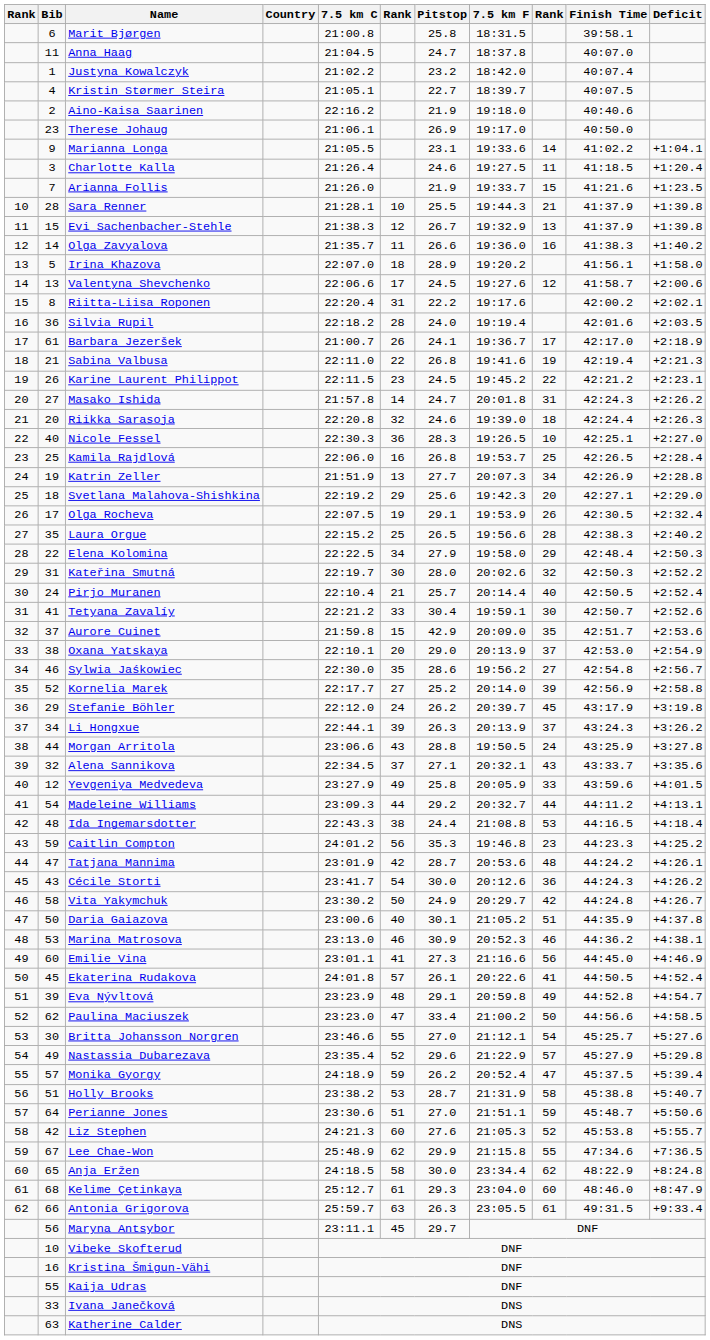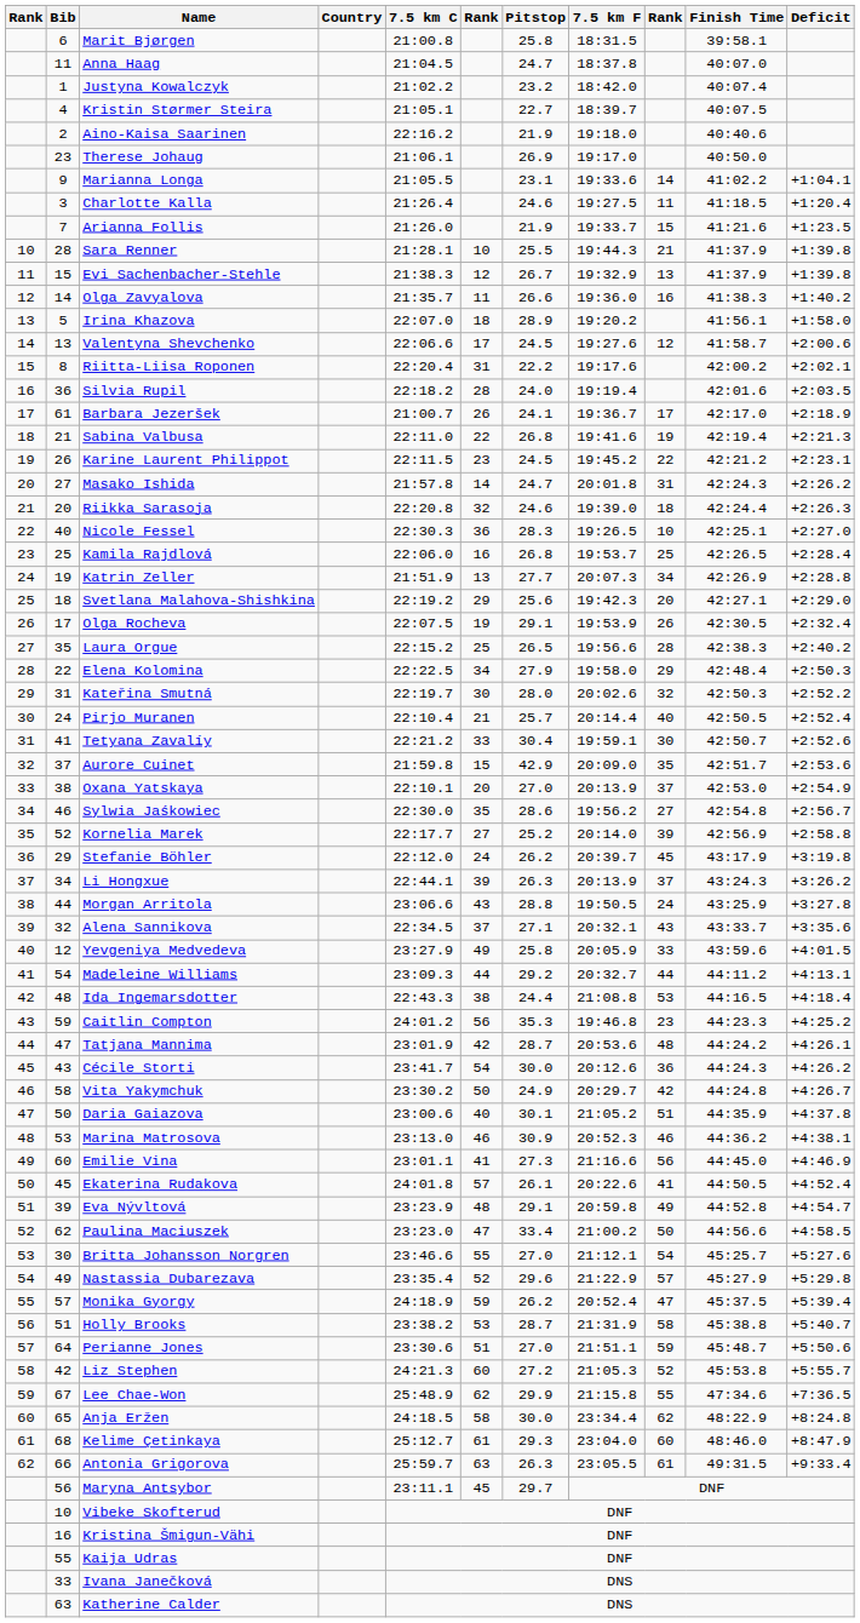 <table class="wikitable sortable" style="text-align:center">
 <tr>
 <th>Rank</th>
 <th>Bib</th>
 <th>Name</th>
 <th>Country</th>
 <th>7.5 km C</th>
 <th>Rank</th>
 <th>Pitstop</th>
 <th>7.5 km F</th>
 <th>Rank</th>
 <th>Finish Time</th>
 <th>Deficit</th>
 </tr>
 <tr>
 <td></td>
 <td>6</td>
 <td align="left"><a href='#'>Marit Bjørgen</a></td>
 <td align="left"></td>
 <td>21:00.8</td>
 <td></td>
 <td>25.8</td>
 <td>18:31.5</td>
 <td></td>
 <td>39:58.1</td>
 <td></td>
 </tr>
 <tr>
 <td></td>
 <td>11</td>
 <td align="left"><a href='#'>Anna Haag</a></td>
 <td align="left"></td>
 <td>21:04.5</td>
 <td></td>
 <td>24.7</td>
 <td>18:37.8</td>
 <td></td>
 <td>40:07.0</td>
 <td></td>
 </tr>
 <tr>
 <td></td>
 <td>1</td>
 <td align="left"><a href='#'>Justyna Kowalczyk</a></td>
 <td align="left"></td>
 <td>21:02.2</td>
 <td></td>
 <td>23.2</td>
 <td>18:42.0</td>
 <td></td>
 <td>40:07.4</td>
 <td></td>
 </tr>
 <tr>
 <td></td>
 <td>4</td>
 <td align="left"><a href='#'>Kristin Størmer Steira</a></td>
 <td align="left"></td>
 <td>21:05.1</td>
 <td></td>
 <td>22.7</td>
 <td>18:39.7</td>
 <td></td>
 <td>40:07.5</td>
 <td></td>
 </tr>
 <tr>
 <td></td>
 <td>2</td>
 <td align="left"><a href='#'>Aino-Kaisa Saarinen</a></td>
 <td align="left"></td>
 <td>22:16.2</td>
 <td></td>
 <td>21.9</td>
 <td>19:18.0</td>
 <td></td>
 <td>40:40.6</td>
 <td></td>
 </tr>
 <tr>
 <td></td>
 <td>23</td>
 <td align="left"><a href='#'>Therese Johaug</a></td>
 <td align="left"></td>
 <td>21:06.1</td>
 <td></td>
 <td>26.9</td>
 <td>19:17.0</td>
 <td></td>
 <td>40:50.0</td>
 <td></td>
 </tr>
 <tr>
 <td></td>
 <td>9</td>
 <td align="left"><a href='#'>Marianna Longa</a></td>
 <td align="left"></td>
 <td>21:05.5</td>
 <td></td>
 <td>23.1</td>
 <td>19:33.6</td>
 <td>14</td>
 <td>41:02.2</td>
 <td>+1:04.1</td>
 </tr>
 <tr>
 <td></td>
 <td>3</td>
 <td align="left"><a href='#'>Charlotte Kalla</a></td>
 <td align="left"></td>
 <td>21:26.4</td>
 <td></td>
 <td>24.6</td>
 <td>19:27.5</td>
 <td>11</td>
 <td>41:18.5</td>
 <td>+1:20.4</td>
 </tr>
 <tr>
 <td></td>
 <td>7</td>
 <td align="left"><a href='#'>Arianna Follis</a></td>
 <td align="left"></td>
 <td>21:26.0</td>
 <td></td>
 <td>21.9</td>
 <td>19:33.7</td>
 <td>15</td>
 <td>41:21.6</td>
 <td>+1:23.5</td>
 </tr>
 <tr>
 <td>10</td>
 <td>28</td>
 <td align="left"><a href='#'>Sara Renner</a></td>
 <td align="left"></td>
 <td>21:28.1</td>
 <td>10</td>
 <td>25.5</td>
 <td>19:44.3</td>
 <td>21</td>
 <td>41:37.9</td>
 <td>+1:39.8</td>
 </tr>
 <tr>
 <td>11</td>
 <td>15</td>
 <td align="left"><a href='#'>Evi Sachenbacher-Stehle</a></td>
 <td align="left"></td>
 <td>21:38.3</td>
 <td>12</td>
 <td>26.7</td>
 <td>19:32.9</td>
 <td>13</td>
 <td>41:37.9</td>
 <td>+1:39.8</td>
 </tr>
 <tr>
 <td>12</td>
 <td>14</td>
 <td align="left"><a href='#'>Olga Zavyalova</a></td>
 <td align="left"></td>
 <td>21:35.7</td>
 <td>11</td>
 <td>26.6</td>
 <td>19:36.0</td>
 <td>16</td>
 <td>41:38.3</td>
 <td>+1:40.2</td>
 </tr>
 <tr>
 <td>13</td>
 <td>5</td>
 <td align="left"><a href='#'>Irina Khazova</a></td>
 <td align="left"></td>
 <td>22:07.0</td>
 <td>18</td>
 <td>28.9</td>
 <td>19:20.2</td>
 <td></td>
 <td>41:56.1</td>
 <td>+1:58.0</td>
 </tr>
 <tr>
 <td>14</td>
 <td>13</td>
 <td align="left"><a href='#'>Valentyna Shevchenko</a></td>
 <td align="left"></td>
 <td>22:06.6</td>
 <td>17</td>
 <td>24.5</td>
 <td>19:27.6</td>
 <td>12</td>
 <td>41:58.7</td>
 <td>+2:00.6</td>
 </tr>
 <tr>
 <td>15</td>
 <td>8</td>
 <td align="left"><a href='#'>Riitta-Liisa Roponen</a></td>
 <td align="left"></td>
 <td>22:20.4</td>
 <td>31</td>
 <td>22.2</td>
 <td>19:17.6</td>
 <td></td>
 <td>42:00.2</td>
 <td>+2:02.1</td>
 </tr>
 <tr>
 <td>16</td>
 <td>36</td>
 <td align="left"><a href='#'>Silvia Rupil</a></td>
 <td align="left"></td>
 <td>22:18.2</td>
 <td>28</td>
 <td>24.0</td>
 <td>19:19.4</td>
 <td></td>
 <td>42:01.6</td>
 <td>+2:03.5</td>
 </tr>
 <tr>
 <td>17</td>
 <td>61</td>
 <td align="left"><a href='#'>Barbara Jezeršek</a></td>
 <td align="left"></td>
 <td>21:00.7</td>
 <td>26</td>
 <td>24.1</td>
 <td>19:36.7</td>
 <td>17</td>
 <td>42:17.0</td>
 <td>+2:18.9</td>
 </tr>
 <tr>
 <td>18</td>
 <td>21</td>
 <td align="left"><a href='#'>Sabina Valbusa</a></td>
 <td align="left"></td>
 <td>22:11.0</td>
 <td>22</td>
 <td>26.8</td>
 <td>19:41.6</td>
 <td>19</td>
 <td>42:19.4</td>
 <td>+2:21.3</td>
 </tr>
 <tr>
 <td>19</td>
 <td>26</td>
 <td align="left"><a href='#'>Karine Laurent Philippot</a></td>
 <td align="left"></td>
 <td>22:11.5</td>
 <td>23</td>
 <td>24.5</td>
 <td>19:45.2</td>
 <td>22</td>
 <td>42:21.2</td>
 <td>+2:23.1</td>
 </tr>
 <tr>
 <td>20</td>
 <td>27</td>
 <td align="left"><a href='#'>Masako Ishida</a></td>
 <td align="left"></td>
 <td>21:57.8</td>
 <td>14</td>
 <td>24.7</td>
 <td>20:01.8</td>
 <td>31</td>
 <td>42:24.3</td>
 <td>+2:26.2</td>
 </tr>
 <tr>
 <td>21</td>
 <td>20</td>
 <td align="left"><a href='#'>Riikka Sarasoja</a></td>
 <td align="left"></td>
 <td>22:20.8</td>
 <td>32</td>
 <td>24.6</td>
 <td>19:39.0</td>
 <td>18</td>
 <td>42:24.4</td>
 <td>+2:26.3</td>
 </tr>
 <tr>
 <td>22</td>
 <td>40</td>
 <td align="left"><a href='#'>Nicole Fessel</a></td>
 <td align="left"></td>
 <td>22:30.3</td>
 <td>36</td>
 <td>28.3</td>
 <td>19:26.5</td>
 <td>10</td>
 <td>42:25.1</td>
 <td>+2:27.0</td>
 </tr>
 <tr>
 <td>23</td>
 <td>25</td>
 <td align="left"><a href='#'>Kamila Rajdlová</a></td>
 <td align="left"></td>
 <td>22:06.0</td>
 <td>16</td>
 <td>26.8</td>
 <td>19:53.7</td>
 <td>25</td>
 <td>42:26.5</td>
 <td>+2:28.4</td>
 </tr>
 <tr>
 <td>24</td>
 <td>19</td>
 <td align="left"><a href='#'>Katrin Zeller</a></td>
 <td align="left"></td>
 <td>21:51.9</td>
 <td>13</td>
 <td>27.7</td>
 <td>20:07.3</td>
 <td>34</td>
 <td>42:26.9</td>
 <td>+2:28.8</td>
 </tr>
 <tr>
 <td>25</td>
 <td>18</td>
 <td align="left"><a href='#'>Svetlana Malahova-Shishkina</a></td>
 <td align="left"></td>
 <td>22:19.2</td>
 <td>29</td>
 <td>25.6</td>
 <td>19:42.3</td>
 <td>20</td>
 <td>42:27.1</td>
 <td>+2:29.0</td>
 </tr>
 <tr>
 <td>26</td>
 <td>17</td>
 <td align="left"><a href='#'>Olga Rocheva</a></td>
 <td align="left"></td>
 <td>22:07.5</td>
 <td>19</td>
 <td>29.1</td>
 <td>19:53.9</td>
 <td>26</td>
 <td>42:30.5</td>
 <td>+2:32.4</td>
 </tr>
 <tr>
 <td>27</td>
 <td>35</td>
 <td align="left"><a href='#'>Laura Orgue</a></td>
 <td align="left"></td>
 <td>22:15.2</td>
 <td>25</td>
 <td>26.5</td>
 <td>19:56.6</td>
 <td>28</td>
 <td>42:38.3</td>
 <td>+2:40.2</td>
 </tr>
 <tr>
 <td>28</td>
 <td>22</td>
 <td align="left"><a href='#'>Elena Kolomina</a></td>
 <td align="left"></td>
 <td>22:22.5</td>
 <td>34</td>
 <td>27.9</td>
 <td>19:58.0</td>
 <td>29</td>
 <td>42:48.4</td>
 <td>+2:50.3</td>
 </tr>
 <tr>
 <td>29</td>
 <td>31</td>
 <td align="left"><a href='#'>Kateřina Smutná</a></td>
 <td align="left"></td>
 <td>22:19.7</td>
 <td>30</td>
 <td>28.0</td>
 <td>20:02.6</td>
 <td>32</td>
 <td>42:50.3</td>
 <td>+2:52.2</td>
 </tr>
 <tr>
 <td>30</td>
 <td>24</td>
 <td align="left"><a href='#'>Pirjo Muranen</a></td>
 <td align="left"></td>
 <td>22:10.4</td>
 <td>21</td>
 <td>25.7</td>
 <td>20:14.4</td>
 <td>40</td>
 <td>42:50.5</td>
 <td>+2:52.4</td>
 </tr>
 <tr>
 <td>31</td>
 <td>41</td>
 <td align="left"><a href='#'>Tetyana Zavalíy</a></td>
 <td align="left"></td>
 <td>22:21.2</td>
 <td>33</td>
 <td>30.4</td>
 <td>19:59.1</td>
 <td>30</td>
 <td>42:50.7</td>
 <td>+2:52.6</td>
 </tr>
 <tr>
 <td>32</td>
 <td>37</td>
 <td align="left"><a href='#'>Aurore Cuinet</a></td>
 <td align="left"></td>
 <td>21:59.8</td>
 <td>15</td>
 <td>42.9</td>
 <td>20:09.0</td>
 <td>35</td>
 <td>42:51.7</td>
 <td>+2:53.6</td>
 </tr>
 <tr>
 <td>33</td>
 <td>38</td>
 <td align="left"><a href='#'>Oxana Yatskaya</a></td>
 <td align="left"></td>
 <td>22:10.1</td>
 <td>20</td>
-<td>29.0</td>
+<td>27.0</td>
 <td>20:13.9</td>
 <td>37</td>
 <td>42:53.0</td>
 <td>+2:54.9</td>
 </tr>
 <tr>
 <td>34</td>
 <td>46</td>
 <td align="left"><a href='#'>Sylwia Jaśkowiec</a></td>
 <td align="left"></td>
 <td>22:30.0</td>
 <td>35</td>
 <td>28.6</td>
 <td>19:56.2</td>
 <td>27</td>
 <td>42:54.8</td>
 <td>+2:56.7</td>
 </tr>
 <tr>
 <td>35</td>
 <td>52</td>
 <td align="left"><a href='#'>Kornelia Marek</a></td>
 <td align="left"></td>
 <td>22:17.7</td>
 <td>27</td>
 <td>25.2</td>
 <td>20:14.0</td>
 <td>39</td>
 <td>42:56.9</td>
 <td>+2:58.8</td>
 </tr>
 <tr>
 <td>36</td>
 <td>29</td>
 <td align="left"><a href='#'>Stefanie Böhler</a></td>
 <td align="left"></td>
 <td>22:12.0</td>
 <td>24</td>
 <td>26.2</td>
 <td>20:39.7</td>
 <td>45</td>
 <td>43:17.9</td>
 <td>+3:19.8</td>
 </tr>
 <tr>
 <td>37</td>
 <td>34</td>
 <td align="left"><a href='#'>Li Hongxue</a></td>
 <td align="left"></td>
 <td>22:44.1</td>
 <td>39</td>
 <td>26.3</td>
 <td>20:13.9</td>
 <td>37</td>
 <td>43:24.3</td>
 <td>+3:26.2</td>
 </tr>
 <tr>
 <td>38</td>
 <td>44</td>
 <td align="left"><a href='#'>Morgan Arritola</a></td>
 <td align="left"></td>
 <td>23:06.6</td>
 <td>43</td>
 <td>28.8</td>
 <td>19:50.5</td>
 <td>24</td>
 <td>43:25.9</td>
 <td>+3:27.8</td>
 </tr>
 <tr>
 <td>39</td>
 <td>32</td>
 <td align="left"><a href='#'>Alena Sannikova</a></td>
 <td align="left"></td>
 <td>22:34.5</td>
 <td>37</td>
 <td>27.1</td>
 <td>20:32.1</td>
 <td>43</td>
 <td>43:33.7</td>
 <td>+3:35.6</td>
 </tr>
 <tr>
 <td>40</td>
 <td>12</td>
 <td align="left"><a href='#'>Yevgeniya Medvedeva</a></td>
 <td align="left"></td>
 <td>23:27.9</td>
 <td>49</td>
 <td>25.8</td>
 <td>20:05.9</td>
 <td>33</td>
 <td>43:59.6</td>
 <td>+4:01.5</td>
 </tr>
 <tr>
 <td>41</td>
 <td>54</td>
 <td align="left"><a href='#'>Madeleine Williams</a></td>
 <td align="left"></td>
 <td>23:09.3</td>
 <td>44</td>
 <td>29.2</td>
 <td>20:32.7</td>
 <td>44</td>
 <td>44:11.2</td>
 <td>+4:13.1</td>
 </tr>
 <tr>
 <td>42</td>
 <td>48</td>
 <td align="left"><a href='#'>Ida Ingemarsdotter</a></td>
 <td align="left"></td>
 <td>22:43.3</td>
 <td>38</td>
 <td>24.4</td>
 <td>21:08.8</td>
 <td>53</td>
 <td>44:16.5</td>
 <td>+4:18.4</td>
 </tr>
 <tr>
 <td>43</td>
 <td>59</td>
 <td align="left"><a href='#'>Caitlin Compton</a></td>
 <td align="left"></td>
 <td>24:01.2</td>
 <td>56</td>
 <td>35.3</td>
 <td>19:46.8</td>
 <td>23</td>
 <td>44:23.3</td>
 <td>+4:25.2</td>
 </tr>
 <tr>
 <td>44</td>
 <td>47</td>
 <td align="left"><a href='#'>Tatjana Mannima</a></td>
 <td align="left"></td>
 <td>23:01.9</td>
 <td>42</td>
 <td>28.7</td>
 <td>20:53.6</td>
 <td>48</td>
 <td>44:24.2</td>
 <td>+4:26.1</td>
 </tr>
 <tr>
 <td>45</td>
 <td>43</td>
 <td align="left"><a href='#'>Cécile Storti</a></td>
 <td align="left"></td>
 <td>23:41.7</td>
 <td>54</td>
 <td>30.0</td>
 <td>20:12.6</td>
 <td>36</td>
 <td>44:24.3</td>
 <td>+4:26.2</td>
 </tr>
 <tr>
 <td>46</td>
 <td>58</td>
 <td align="left"><a href='#'>Vita Yakymchuk</a></td>
 <td align="left"></td>
 <td>23:30.2</td>
 <td>50</td>
 <td>24.9</td>
 <td>20:29.7</td>
 <td>42</td>
 <td>44:24.8</td>
 <td>+4:26.7</td>
 </tr>
 <tr>
 <td>47</td>
 <td>50</td>
 <td align="left"><a href='#'>Daria Gaiazova</a></td>
 <td align="left"></td>
 <td>23:00.6</td>
 <td>40</td>
 <td>30.1</td>
 <td>21:05.2</td>
 <td>51</td>
 <td>44:35.9</td>
 <td>+4:37.8</td>
 </tr>
 <tr>
 <td>48</td>
 <td>53</td>
 <td align="left"><a href='#'>Marina Matrosova</a></td>
 <td align="left"></td>
 <td>23:13.0</td>
 <td>46</td>
 <td>30.9</td>
 <td>20:52.3</td>
 <td>46</td>
 <td>44:36.2</td>
 <td>+4:38.1</td>
 </tr>
 <tr>
 <td>49</td>
 <td>60</td>
 <td align="left"><a href='#'>Emilie Vina</a></td>
 <td align="left"></td>
 <td>23:01.1</td>
 <td>41</td>
 <td>27.3</td>
 <td>21:16.6</td>
 <td>56</td>
 <td>44:45.0</td>
 <td>+4:46.9</td>
 </tr>
 <tr>
 <td>50</td>
 <td>45</td>
 <td align="left"><a href='#'>Ekaterina Rudakova</a></td>
 <td align="left"></td>
 <td>24:01.8</td>
 <td>57</td>
 <td>26.1</td>
 <td>20:22.6</td>
 <td>41</td>
 <td>44:50.5</td>
 <td>+4:52.4</td>
 </tr>
 <tr>
 <td>51</td>
 <td>39</td>
 <td align="left"><a href='#'>Eva Nývltová</a></td>
 <td align="left"></td>
 <td>23:23.9</td>
 <td>48</td>
 <td>29.1</td>
 <td>20:59.8</td>
 <td>49</td>
 <td>44:52.8</td>
 <td>+4:54.7</td>
 </tr>
 <tr>
 <td>52</td>
 <td>62</td>
 <td align="left"><a href='#'>Paulina Maciuszek</a></td>
 <td align="left"></td>
 <td>23:23.0</td>
 <td>47</td>
 <td>33.4</td>
 <td>21:00.2</td>
 <td>50</td>
 <td>44:56.6</td>
 <td>+4:58.5</td>
 </tr>
 <tr>
 <td>53</td>
 <td>30</td>
 <td align="left"><a href='#'>Britta Johansson Norgren</a></td>
 <td align="left"></td>
 <td>23:46.6</td>
 <td>55</td>
 <td>27.0</td>
 <td>21:12.1</td>
 <td>54</td>
 <td>45:25.7</td>
 <td>+5:27.6</td>
 </tr>
 <tr>
 <td>54</td>
 <td>49</td>
 <td align="left"><a href='#'>Nastassia Dubarezava</a></td>
 <td align="left"></td>
 <td>23:35.4</td>
 <td>52</td>
 <td>29.6</td>
 <td>21:22.9</td>
 <td>57</td>
 <td>45:27.9</td>
 <td>+5:29.8</td>
 </tr>
 <tr>
 <td>55</td>
 <td>57</td>
 <td align="left"><a href='#'>Monika Gyorgy</a></td>
 <td align="left"></td>
 <td>24:18.9</td>
 <td>59</td>
 <td>26.2</td>
 <td>20:52.4</td>
 <td>47</td>
 <td>45:37.5</td>
 <td>+5:39.4</td>
 </tr>
 <tr>
 <td>56</td>
 <td>51</td>
 <td align="left"><a href='#'>Holly Brooks</a></td>
 <td align="left"></td>
 <td>23:38.2</td>
 <td>53</td>
 <td>28.7</td>
 <td>21:31.9</td>
 <td>58</td>
 <td>45:38.8</td>
 <td>+5:40.7</td>
 </tr>
 <tr>
 <td>57</td>
 <td>64</td>
 <td align="left"><a href='#'>Perianne Jones</a></td>
 <td align="left"></td>
 <td>23:30.6</td>
 <td>51</td>
 <td>27.0</td>
 <td>21:51.1</td>
 <td>59</td>
 <td>45:48.7</td>
 <td>+5:50.6</td>
 </tr>
 <tr>
 <td>58</td>
 <td>42</td>
 <td align="left"><a href='#'>Liz Stephen</a></td>
 <td align="left"></td>
 <td>24:21.3</td>
 <td>60</td>
-<td>27.6</td>
+<td>27.2</td>
 <td>21:05.3</td>
 <td>52</td>
 <td>45:53.8</td>
 <td>+5:55.7</td>
 </tr>
 <tr>
 <td>59</td>
 <td>67</td>
 <td align="left"><a href='#'>Lee Chae-Won</a></td>
 <td align="left"></td>
 <td>25:48.9</td>
 <td>62</td>
 <td>29.9</td>
 <td>21:15.8</td>
 <td>55</td>
 <td>47:34.6</td>
 <td>+7:36.5</td>
 </tr>
 <tr>
 <td>60</td>
 <td>65</td>
 <td align="left"><a href='#'>Anja Eržen</a></td>
 <td align="left"></td>
 <td>24:18.5</td>
 <td>58</td>
 <td>30.0</td>
 <td>23:34.4</td>
 <td>62</td>
 <td>48:22.9</td>
 <td>+8:24.8</td>
 </tr>
 <tr>
 <td>61</td>
 <td>68</td>
 <td align="left"><a href='#'>Kelime Çetinkaya</a></td>
 <td align="left"></td>
 <td>25:12.7</td>
 <td>61</td>
 <td>29.3</td>
 <td>23:04.0</td>
 <td>60</td>
 <td>48:46.0</td>
 <td>+8:47.9</td>
 </tr>
 <tr>
 <td>62</td>
 <td>66</td>
 <td align="left"><a href='#'>Antonia Grigorova</a></td>
 <td align="left"></td>
 <td>25:59.7</td>
 <td>63</td>
 <td>26.3</td>
 <td>23:05.5</td>
 <td>61</td>
 <td>49:31.5</td>
 <td>+9:33.4</td>
 </tr>
 <tr>
 <td></td>
 <td>56</td>
 <td align="left"><a href='#'>Maryna Antsybor</a></td>
 <td align="left"></td>
 <td>23:11.1</td>
 <td>45</td>
 <td>29.7</td>
 <td colspan=4>DNF</td>
 </tr>
 <tr>
 <td></td>
 <td>10</td>
 <td align="left"><a href='#'>Vibeke Skofterud</a></td>
 <td align="left"></td>
 <td colspan=7>DNF</td>
 </tr>
 <tr>
 <td></td>
 <td>16</td>
 <td align="left"><a href='#'>Kristina Šmigun-Vähi</a></td>
 <td align="left"></td>
 <td colspan=7>DNF</td>
 </tr>
 <tr>
 <td></td>
 <td>55</td>
 <td align="left"><a href='#'>Kaija Udras</a></td>
 <td align="left"></td>
 <td colspan=7>DNF</td>
 </tr>
 <tr>
 <td></td>
 <td>33</td>
 <td align="left"><a href='#'>Ivana Janečková</a></td>
 <td align="left"></td>
 <td colspan=7>DNS</td>
 </tr>
 <tr>
 <td></td>
 <td>63</td>
 <td align="left"><a href='#'>Katherine Calder</a></td>
 <td align="left"></td>
 <td colspan=7>DNS</td>
 </tr>
 </table>
